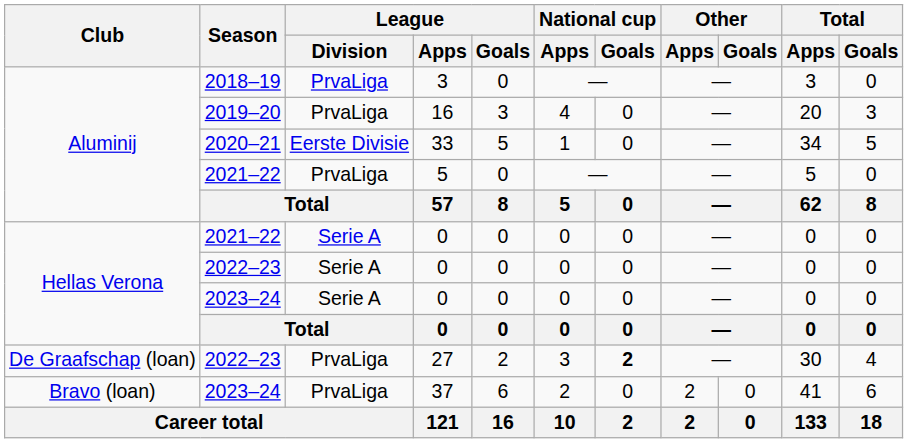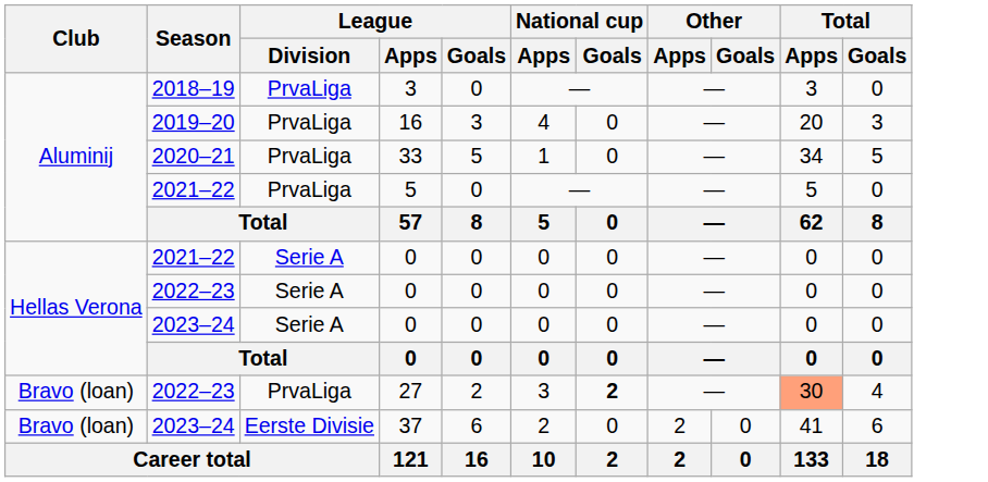 <table class="wikitable" style="text-align:center">
 <tr>
 <th rowspan="2">Club</th>
 <th rowspan="2">Season</th>
 <th colspan="3">League</th>
 <th colspan="2">National cup</th>
 <th colspan="2">Other</th>
 <th colspan="2">Total</th>
 </tr>
 <tr>
 <th>Division</th>
 <th>Apps</th>
 <th>Goals</th>
 <th>Apps</th>
 <th>Goals</th>
 <th>Apps</th>
 <th>Goals</th>
 <th>Apps</th>
 <th>Goals</th>
 </tr>
 <tr>
 <td rowspan="5"><a href='#'>Aluminij</a></td>
 <td><a href='#'>2018–19</a></td>
 <td><a href='#'>PrvaLiga</a></td>
 <td>3</td>
 <td>0</td>
 <td colspan="2">—</td>
 <td colspan="2">—</td>
 <td>3</td>
 <td>0</td>
 </tr>
 <tr>
 <td><a href='#'>2019–20</a></td>
 <td>PrvaLiga</td>
 <td>16</td>
 <td>3</td>
 <td>4</td>
 <td>0</td>
 <td colspan="2">—</td>
 <td>20</td>
 <td>3</td>
 </tr>
 <tr>
 <td><a href='#'>2020–21</a></td>
-<td><a href='#'>Eerste Divisie</a></td>
+<td>PrvaLiga</td>
 <td>33</td>
 <td>5</td>
 <td>1</td>
 <td>0</td>
 <td colspan="2">—</td>
 <td>34</td>
 <td>5</td>
 </tr>
 <tr>
 <td><a href='#'>2021–22</a></td>
 <td>PrvaLiga</td>
 <td>5</td>
 <td>0</td>
 <td colspan="2">—</td>
 <td colspan="2">—</td>
 <td>5</td>
 <td>0</td>
 </tr>
 <tr>
 <th colspan="2">Total</th>
 <th>57</th>
 <th>8</th>
 <th>5</th>
 <th>0</th>
 <th colspan="2">—</th>
 <th>62</th>
 <th>8</th>
 </tr>
 <tr>
 <td rowspan="4"><a href='#'>Hellas Verona</a></td>
 <td><a href='#'>2021–22</a></td>
 <td><a href='#'>Serie A</a></td>
 <td>0</td>
 <td>0</td>
 <td>0</td>
 <td>0</td>
 <td colspan="2">—</td>
 <td>0</td>
 <td>0</td>
 </tr>
 <tr>
 <td><a href='#'>2022–23</a></td>
 <td>Serie A</td>
 <td>0</td>
 <td>0</td>
 <td>0</td>
 <td>0</td>
 <td colspan="2">—</td>
 <td>0</td>
 <td>0</td>
 </tr>
 <tr>
 <td><a href='#'>2023–24</a></td>
 <td>Serie A</td>
 <td>0</td>
 <td>0</td>
 <td>0</td>
 <td>0</td>
 <td colspan="2">—</td>
 <td>0</td>
 <td>0</td>
 </tr>
 <tr>
 <th colspan="2">Total</th>
 <th>0</th>
 <th>0</th>
 <th>0</th>
 <th>0</th>
 <th colspan="2">—</th>
 <th>0</th>
 <th>0</th>
 </tr>
 <tr>
-<td><a href='#'>De Graafschap</a> (loan)</td>
+<td><a href='#'>Bravo</a> (loan)</td>
 <td><a href='#'>2022–23</a></td>
 <td>PrvaLiga</td>
 <td>27</td>
 <td>2</td>
 <td>3</td>
 <td><strong>2</strong></td>
 <td colspan="2">—</td>
-<td>30</td>
+<td style="background: lightsalmon;">30</td>
 <td>4</td>
 </tr>
 <tr>
 <td><a href='#'>Bravo</a> (loan)</td>
 <td><a href='#'>2023–24</a></td>
-<td>PrvaLiga</td>
+<td><a href='#'>Eerste Divisie</a></td>
 <td>37</td>
 <td>6</td>
 <td>2</td>
 <td>0</td>
 <td>2</td>
 <td>0</td>
 <td>41</td>
 <td>6</td>
 </tr>
 <tr>
 <th colspan="3">Career total</th>
 <th>121</th>
 <th>16</th>
 <th>10</th>
 <th>2</th>
 <th>2</th>
 <th>0</th>
 <th>133</th>
 <th>18</th>
 </tr>
 </table>
